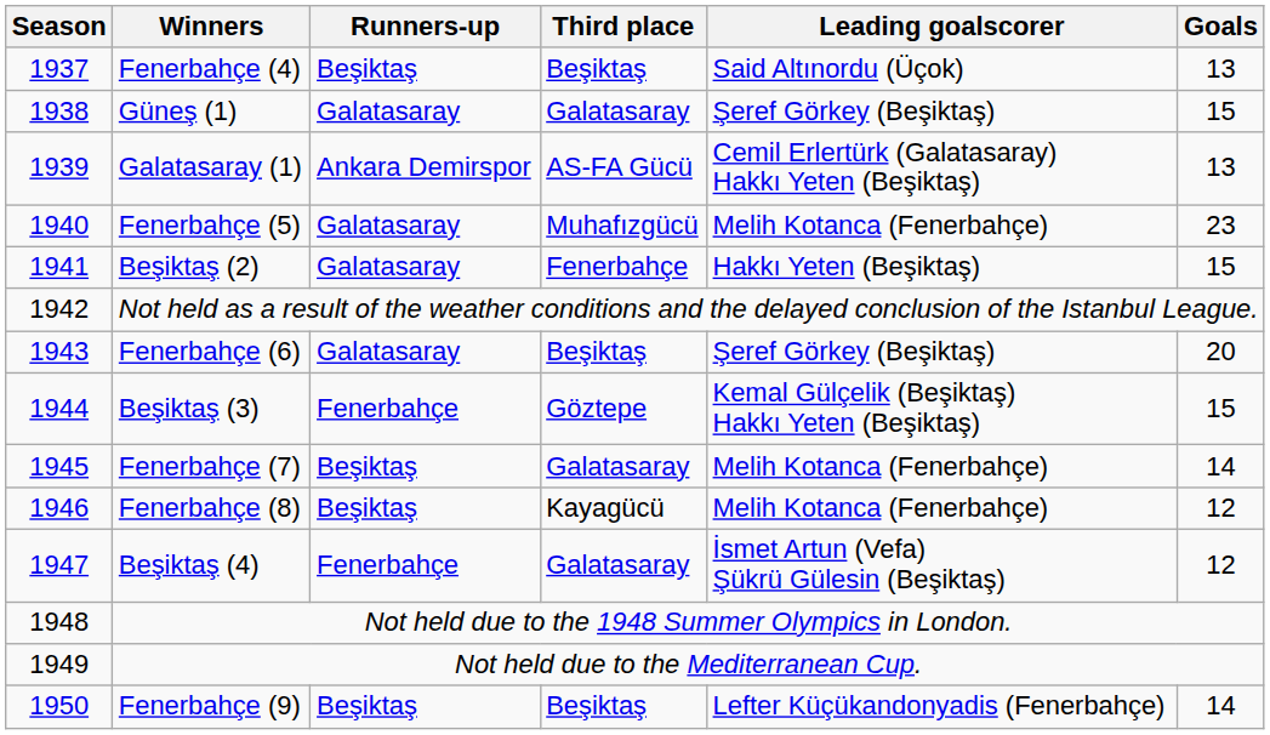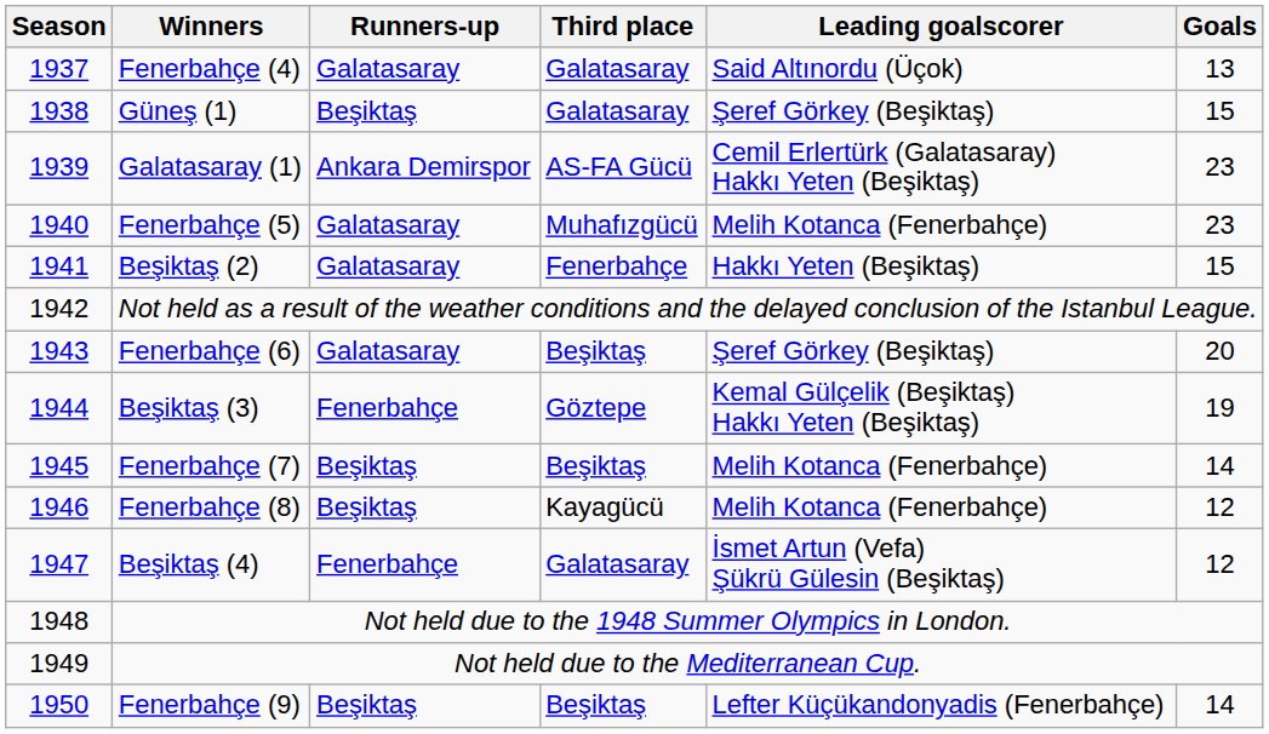 <table class="wikitable sortable">
 <tr>
 <th>Season</th>
 <th>Winners</th>
 <th>Runners-up</th>
 <th>Third place</th>
 <th>Leading goalscorer</th>
 <th>Goals</th>
 </tr>
 <tr>
 <td scope="row" align=center><a href='#'>1937</a></td>
 <td><a href='#'>Fenerbahçe</a> (4)</td>
-<td><a href='#'>Beşiktaş</a></td>
-<td><a href='#'>Beşiktaş</a></td>
+<td><a href='#'>Galatasaray</a></td>
+<td><a href='#'>Galatasaray</a></td>
 <td> <a href='#'>Said Altınordu</a> (Üçok)</td>
 <td align=center>13</td>
 </tr>
 <tr>
 <td scope="row" align=center><a href='#'>1938</a></td>
 <td><a href='#'>Güneş</a> (1)</td>
-<td><a href='#'>Galatasaray</a></td>
+<td><a href='#'>Beşiktaş</a></td>
 <td><a href='#'>Galatasaray</a></td>
 <td> <a href='#'>Şeref Görkey</a> (Beşiktaş)</td>
 <td align=center>15</td>
 </tr>
 <tr>
 <td scope="row" align=center><a href='#'>1939</a></td>
 <td><a href='#'>Galatasaray</a> (1)</td>
 <td><a href='#'>Ankara Demirspor</a></td>
 <td><a href='#'>AS-FA Gücü</a></td>
 <td> <a href='#'>Cemil Erlertürk</a> (Galatasaray)<br>  <a href='#'>Hakkı Yeten</a> (Beşiktaş)</td>
-<td align=center>13</td>
+<td align=center>23</td>
 </tr>
 <tr>
 <td scope="row" align=center><a href='#'>1940</a></td>
 <td><a href='#'>Fenerbahçe</a> (5)</td>
 <td><a href='#'>Galatasaray</a></td>
 <td><a href='#'>Muhafızgücü</a></td>
 <td> <a href='#'>Melih Kotanca</a> (Fenerbahçe)</td>
 <td align=center>23</td>
 </tr>
 <tr>
 <td scope="row" align=center><a href='#'>1941</a></td>
 <td><a href='#'>Beşiktaş</a> (2)</td>
 <td><a href='#'>Galatasaray</a></td>
 <td><a href='#'>Fenerbahçe</a></td>
 <td> <a href='#'>Hakkı Yeten</a> (Beşiktaş)</td>
 <td align=center>15</td>
 </tr>
 <tr>
 <td scope="row" align=center>1942</td>
 <td colspan=5 style="text-align:center;"><em>Not held as a result of the weather conditions and the delayed conclusion of the Istanbul League.</em></td>
 </tr>
 <tr>
 <td scope="row" align=center><a href='#'>1943</a></td>
 <td><a href='#'>Fenerbahçe</a> (6)</td>
 <td><a href='#'>Galatasaray</a></td>
 <td><a href='#'>Beşiktaş</a></td>
 <td> <a href='#'>Şeref Görkey</a> (Beşiktaş)</td>
 <td align=center>20</td>
 </tr>
 <tr>
 <td scope="row" align=center><a href='#'>1944</a></td>
 <td><a href='#'>Beşiktaş</a> (3)</td>
 <td><a href='#'>Fenerbahçe</a></td>
 <td><a href='#'>Göztepe</a></td>
 <td> <a href='#'>Kemal Gülçelik</a> (Beşiktaş)<br>  <a href='#'>Hakkı Yeten</a> (Beşiktaş)</td>
-<td align=center>15</td>
+<td align=center>19</td>
 </tr>
 <tr>
 <td scope="row" align=center><a href='#'>1945</a></td>
 <td><a href='#'>Fenerbahçe</a> (7)</td>
 <td><a href='#'>Beşiktaş</a></td>
-<td><a href='#'>Galatasaray</a></td>
+<td><a href='#'>Beşiktaş</a></td>
 <td> <a href='#'>Melih Kotanca</a> (Fenerbahçe)</td>
 <td align=center>14</td>
 </tr>
 <tr>
 <td scope="row" align=center><a href='#'>1946</a></td>
 <td><a href='#'>Fenerbahçe</a> (8)</td>
 <td><a href='#'>Beşiktaş</a></td>
 <td>Kayagücü</td>
 <td> <a href='#'>Melih Kotanca</a> (Fenerbahçe)</td>
 <td align=center>12</td>
 </tr>
 <tr>
 <td scope="row" align=center><a href='#'>1947</a></td>
 <td><a href='#'>Beşiktaş</a> (4)</td>
 <td><a href='#'>Fenerbahçe</a></td>
 <td><a href='#'>Galatasaray</a></td>
 <td> <a href='#'>İsmet Artun</a> (Vefa)<br>  <a href='#'>Şükrü Gülesin</a> (Beşiktaş)</td>
 <td align=center>12</td>
 </tr>
 <tr>
 <td scope="row" align=center>1948</td>
 <td colspan="5" style="text-align:center;"><em>Not held due to the <a href='#'>1948 Summer Olympics</a> in London.</em></td>
 </tr>
 <tr>
 <td scope="row" align=center>1949</td>
 <td colspan="5" style="text-align:center;"><em>Not held due to the <a href='#'>Mediterranean Cup</a>.</em></td>
 </tr>
 <tr>
 <td scope="row" align=center><a href='#'>1950</a></td>
 <td><a href='#'>Fenerbahçe</a> (9)</td>
 <td><a href='#'>Beşiktaş</a></td>
 <td><a href='#'>Beşiktaş</a></td>
 <td> <a href='#'>Lefter Küçükandonyadis</a> (Fenerbahçe)</td>
 <td align=center>14</td>
 </tr>
 </table>
